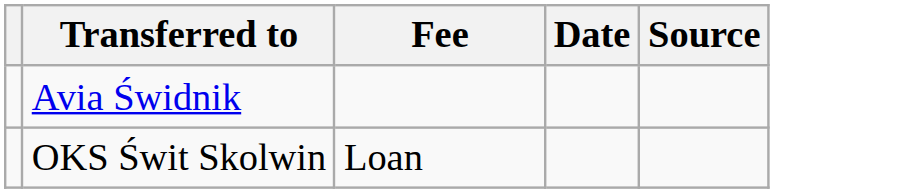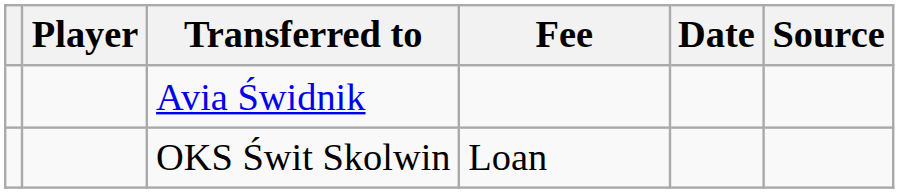 <table class="wikitable plainrowheaders sortable">
 <tr>
 <th></th>
+<th scope="col">Player</th>
 <th>Transferred to</th>
 <th style="width: 80px;">Fee</th>
 <th scope="col">Date</th>
 <th scope="col">Source</th>
 </tr>
 <tr>
 <td align="center"></td>
+<td> </td>
 <td> <a href='#'>Avia Świdnik</a></td>
 <td></td>
 <td></td>
 <td></td>
 </tr>
 <tr>
 <td align="center"></td>
+<td> </td>
 <td> OKS Świt Skolwin</td>
 <td>Loan</td>
 <td></td>
 <td></td>
 </tr>
 </table>
